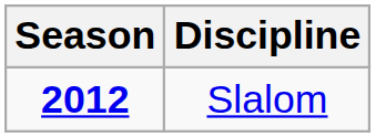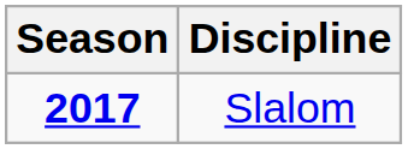 <table class=wikitable style="text-align:center">
 <tr>
 <th>Season</th>
 <th>Discipline</th>
 </tr>
 <tr>
-<td><strong><a href='#'>2012</a></strong></td>
+<td><strong><a href='#'>2017</a></strong></td>
 <td><a href='#'>Slalom</a></td>
 </tr>
 </table>
